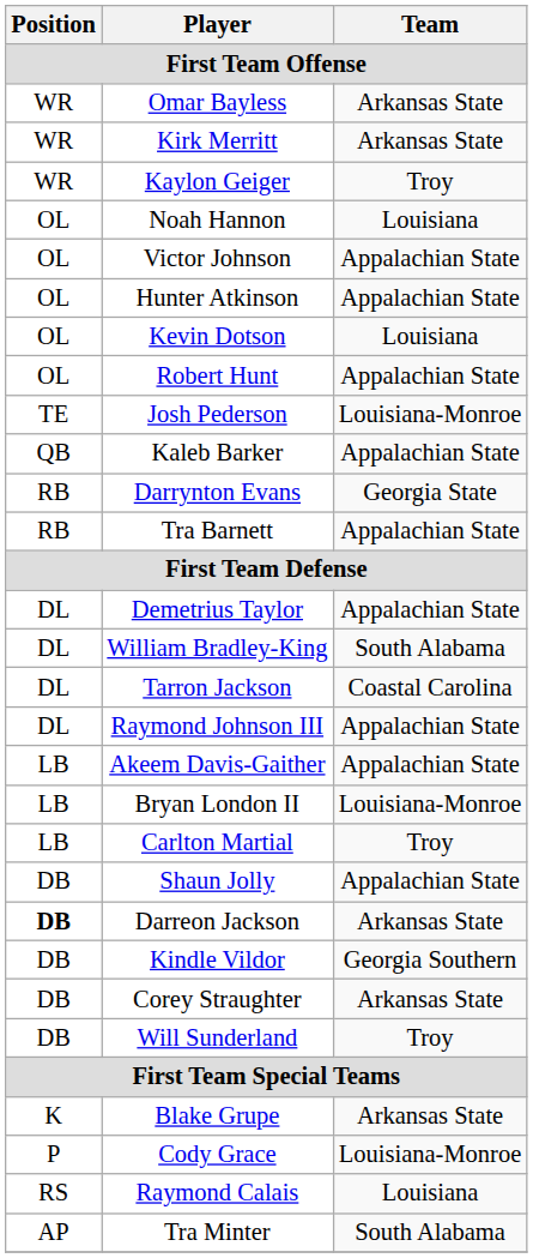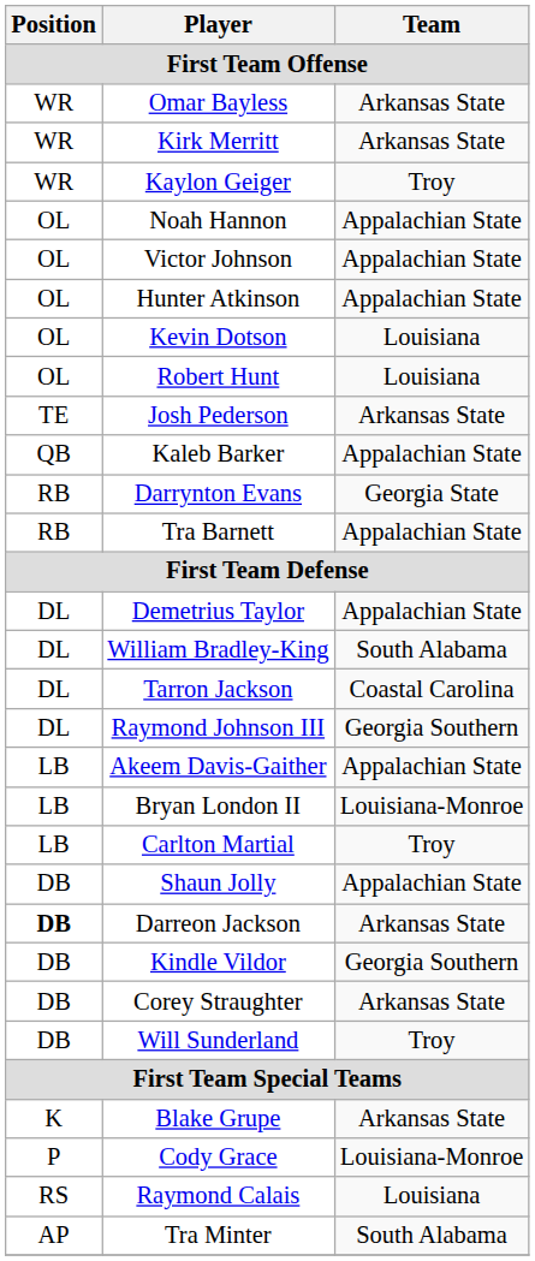 <table class="wikitable" border="0">
 <tr>
 <th>Position</th>
 <th>Player</th>
 <th>Team</th>
 </tr>
 <tr>
 <td colspan="3" style="text-align:center; background:#ddd;"><strong>First Team Offense </strong></td>
 </tr>
 <tr style="text-align:center;">
 <td style="background:white">WR</td>
 <td style="background:white"><a href='#'>Omar Bayless</a></td>
 <td style=>Arkansas State</td>
 </tr>
 <tr style="text-align:center;">
 <td style="background:white">WR</td>
 <td style="background:white"><a href='#'>Kirk Merritt</a></td>
 <td style=>Arkansas State</td>
 </tr>
 <tr style="text-align:center;">
 <td style="background:white">WR</td>
 <td style="background:white"><a href='#'>Kaylon Geiger</a></td>
 <td style=>Troy</td>
 </tr>
 <tr style="text-align:center;">
 <td style="background:white">OL</td>
 <td style="background:white">Noah Hannon</td>
-<td style=>Louisiana</td>
+<td style=>Appalachian State</td>
 </tr>
 <tr style="text-align:center;">
 <td style="background:white">OL</td>
 <td style="background:white">Victor Johnson</td>
 <td style=>Appalachian State</td>
 </tr>
 <tr style="text-align:center;">
 <td style="background:white">OL</td>
 <td style="background:white">Hunter Atkinson</td>
 <td style=>Appalachian State</td>
 </tr>
 <tr style="text-align:center;">
 <td style="background:white">OL</td>
 <td style="background:white"><a href='#'>Kevin Dotson</a></td>
 <td style=>Louisiana</td>
 </tr>
 <tr style="text-align:center;">
 <td style="background:white">OL</td>
 <td style="background:white"><a href='#'>Robert Hunt</a></td>
-<td style=>Appalachian State</td>
+<td style=>Louisiana</td>
 </tr>
 <tr style="text-align:center;">
 <td style="background:white">TE</td>
 <td style="background:white"><a href='#'>Josh Pederson</a></td>
-<td style=>Louisiana-Monroe</td>
+<td style=>Arkansas State</td>
 </tr>
 <tr style="text-align:center;">
 <td style="background:white">QB</td>
 <td style="background:white">Kaleb Barker</td>
 <td style=>Appalachian State</td>
 </tr>
 <tr style="text-align:center;">
 <td style="background:white">RB</td>
 <td style="background:white"><a href='#'>Darrynton Evans</a></td>
 <td style=>Georgia State</td>
 </tr>
 <tr style="text-align:center;">
 <td style="background:white">RB</td>
 <td style="background:white">Tra Barnett</td>
 <td style=>Appalachian State</td>
 </tr>
 <tr>
 <td colspan="3" style="text-align:center; background:#ddd;"><strong>First Team Defense</strong></td>
 </tr>
 <tr style="text-align:center;">
 <td style="background:white">DL</td>
 <td style="background:white"><a href='#'>Demetrius Taylor</a></td>
 <td style=>Appalachian State</td>
 </tr>
 <tr style="text-align:center;">
 <td style="background:white">DL</td>
 <td style="background:white"><a href='#'>William Bradley-King</a></td>
 <td style=>South Alabama</td>
 </tr>
 <tr style="text-align:center;">
 <td style="background:white">DL</td>
 <td style="background:white"><a href='#'>Tarron Jackson</a></td>
 <td style=>Coastal Carolina</td>
 </tr>
 <tr style="text-align:center;">
 <td style="background:white">DL</td>
 <td style="background:white"><a href='#'>Raymond Johnson III</a></td>
-<td style=>Appalachian State</td>
+<td style=>Georgia Southern</td>
 </tr>
 <tr style="text-align:center;">
 <td style="background:white">LB</td>
 <td style="background:white"><a href='#'>Akeem Davis-Gaither</a></td>
 <td style=>Appalachian State</td>
 </tr>
 <tr style="text-align:center;">
 <td style="background:white">LB</td>
 <td style="background:white">Bryan London II</td>
 <td style=>Louisiana-Monroe</td>
 </tr>
 <tr style="text-align:center;">
 <td style="background:white">LB</td>
 <td style="background:white"><a href='#'>Carlton Martial</a></td>
 <td style=>Troy</td>
 </tr>
 <tr style="text-align:center;">
 <td style="background:white">DB</td>
 <td style="background:white"><a href='#'>Shaun Jolly</a></td>
 <td style=>Appalachian State</td>
 </tr>
 <tr style="text-align:center;">
 <td style="background:white"><strong>DB</strong></td>
 <td style="background:white">Darreon Jackson</td>
 <td style=>Arkansas State</td>
 </tr>
 <tr style="text-align:center;">
 <td style="background:white">DB</td>
 <td style="background:white"><a href='#'>Kindle Vildor</a></td>
 <td style=>Georgia Southern</td>
 </tr>
 <tr style="text-align:center;">
 <td style="background:white">DB</td>
 <td style="background:white">Corey Straughter</td>
 <td style=>Arkansas State</td>
 </tr>
 <tr style="text-align:center;">
 <td style="background:white">DB</td>
 <td style="background:white"><a href='#'>Will Sunderland</a></td>
 <td style=>Troy</td>
 </tr>
 <tr>
 <td colspan="3" style="text-align:center; background:#ddd;"><strong>First Team Special Teams</strong></td>
 </tr>
 <tr style="text-align:center;">
 <td style="background:white">K</td>
 <td style="background:white"><a href='#'>Blake Grupe</a></td>
 <td style=>Arkansas State</td>
 </tr>
 <tr style="text-align:center;">
 <td style="background:white">P</td>
 <td style="background:white"><a href='#'>Cody Grace</a></td>
 <td style=>Louisiana-Monroe</td>
 </tr>
 <tr style="text-align:center;">
 <td style="background:white">RS</td>
 <td style="background:white"><a href='#'>Raymond Calais</a></td>
 <td style=>Louisiana</td>
 </tr>
 <tr style="text-align:center;">
 <td style="background:white">AP</td>
 <td style="background:white">Tra Minter</td>
 <td style=>South Alabama</td>
 </tr>
 <tr style="text-align:center;">
 </tr>
 </table>
